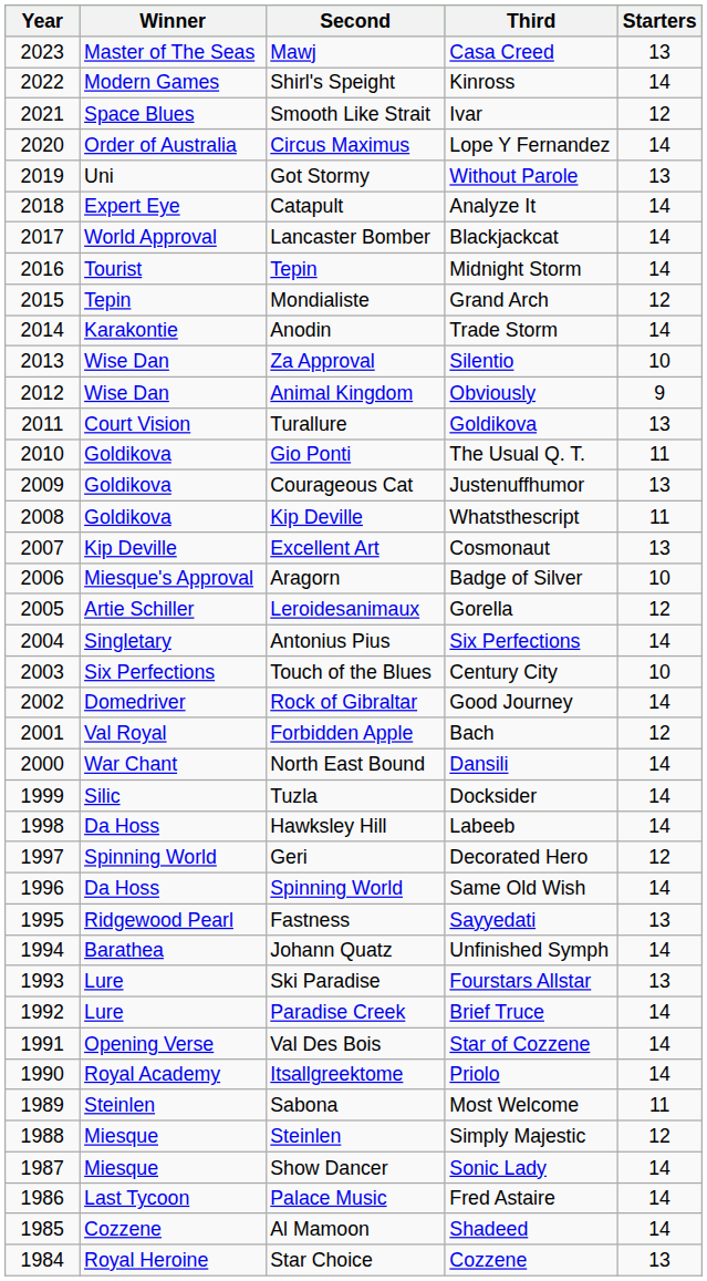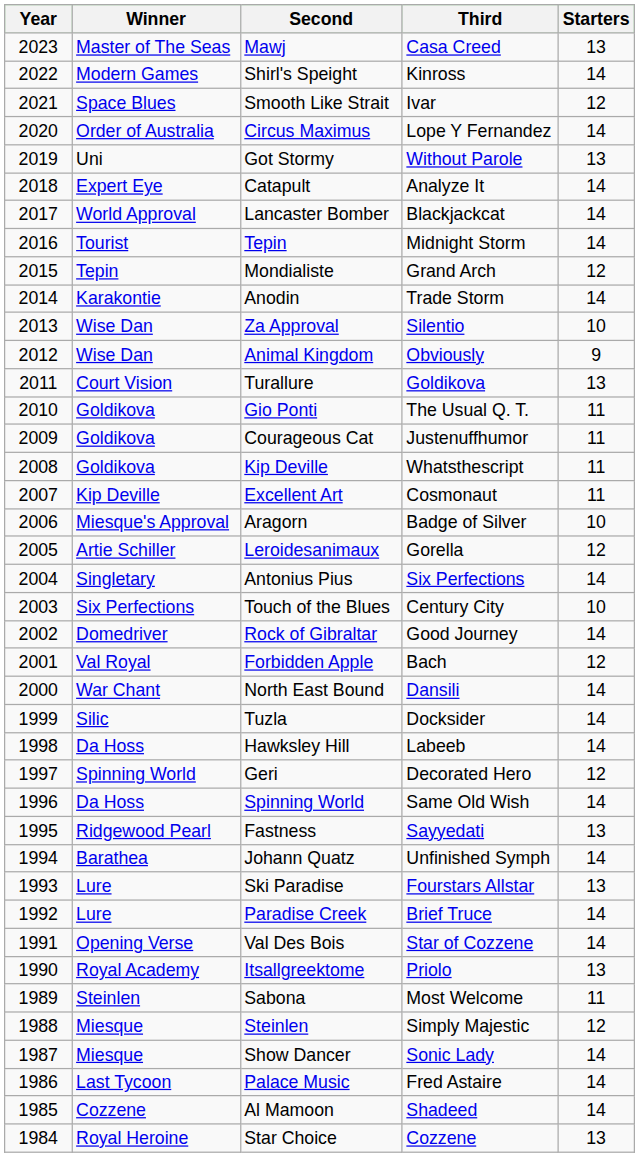 <table class = "wikitable sortable" | border="1" cellpadding="0" style="border-collapse: collapse; font-size:90%">
 <tr bgcolor="#77dd77" align="center">
 <th width="48px"><strong>Year</strong></th>
 <th width="130px"><strong>Winner</strong></th>
 <th width="125px"><strong>Second</strong></th>
 <th width="120px"><strong>Third</strong></th>
 <th width="55px"><strong>Starters</strong></th>
 </tr>
 <tr>
 <td align=center>2023</td>
 <td><a href='#'>Master of The Seas</a></td>
 <td><a href='#'>Mawj</a></td>
 <td><a href='#'>Casa Creed</a></td>
 <td align=center>13</td>
 </tr>
 <tr>
 <td align=center>2022</td>
 <td><a href='#'>Modern Games</a></td>
 <td>Shirl's Speight</td>
 <td>Kinross</td>
 <td align=center>14</td>
 </tr>
 <tr>
 <td align=center>2021</td>
 <td><a href='#'>Space Blues</a></td>
 <td>Smooth Like Strait</td>
 <td>Ivar</td>
 <td align=center>12</td>
 </tr>
 <tr>
 <td align=center>2020</td>
 <td><a href='#'>Order of Australia</a></td>
 <td><a href='#'>Circus Maximus</a></td>
 <td>Lope Y Fernandez</td>
 <td align=center>14</td>
 </tr>
 <tr>
 <td align=center>2019</td>
 <td>Uni</td>
 <td>Got Stormy</td>
 <td><a href='#'>Without Parole</a></td>
 <td align=center>13</td>
 </tr>
 <tr>
 <td align=center>2018</td>
 <td><a href='#'>Expert Eye</a></td>
 <td>Catapult</td>
 <td>Analyze It</td>
 <td align=center>14</td>
 </tr>
 <tr>
 <td align=center>2017</td>
 <td><a href='#'>World Approval</a></td>
 <td>Lancaster Bomber</td>
 <td>Blackjackcat</td>
 <td align=center>14</td>
 </tr>
 <tr>
 <td align=center>2016</td>
 <td><a href='#'>Tourist</a></td>
 <td><a href='#'>Tepin</a></td>
 <td>Midnight Storm</td>
 <td align=center>14</td>
 </tr>
 <tr>
 <td align=center>2015</td>
 <td><a href='#'>Tepin</a></td>
 <td>Mondialiste</td>
 <td>Grand Arch</td>
 <td align=center>12</td>
 </tr>
 <tr>
 <td align=center>2014</td>
 <td><a href='#'>Karakontie</a></td>
 <td>Anodin</td>
 <td>Trade Storm</td>
 <td align=center>14</td>
 </tr>
 <tr>
 <td align=center>2013</td>
 <td><a href='#'>Wise Dan</a></td>
 <td><a href='#'>Za Approval</a></td>
 <td><a href='#'>Silentio</a></td>
 <td align=center>10</td>
 </tr>
 <tr>
 <td align=center>2012</td>
 <td><a href='#'>Wise Dan</a></td>
 <td><a href='#'>Animal Kingdom</a></td>
 <td><a href='#'>Obviously</a></td>
 <td align=center>9</td>
 </tr>
 <tr>
 <td align=center>2011</td>
 <td><a href='#'>Court Vision</a></td>
 <td>Turallure</td>
 <td><a href='#'>Goldikova</a></td>
 <td align=center>13</td>
 </tr>
 <tr>
 <td align=center>2010</td>
 <td><a href='#'>Goldikova</a></td>
 <td><a href='#'>Gio Ponti</a></td>
 <td>The Usual Q. T.</td>
 <td align=center>11</td>
 </tr>
 <tr>
 <td align=center>2009</td>
 <td><a href='#'>Goldikova</a></td>
 <td>Courageous Cat</td>
 <td>Justenuffhumor</td>
-<td align=center>13</td>
+<td align=center>11</td>
 </tr>
 <tr>
 <td align=center>2008</td>
 <td><a href='#'>Goldikova</a></td>
 <td><a href='#'>Kip Deville</a></td>
 <td>Whatsthescript</td>
 <td align=center>11</td>
 </tr>
 <tr>
 <td align=center>2007</td>
 <td><a href='#'>Kip Deville</a></td>
 <td><a href='#'>Excellent Art</a></td>
 <td>Cosmonaut</td>
-<td align=center>13</td>
+<td align=center>11</td>
 </tr>
 <tr>
 <td align=center>2006</td>
 <td><a href='#'>Miesque's Approval</a></td>
 <td>Aragorn</td>
 <td>Badge of Silver</td>
 <td align=center>10</td>
 </tr>
 <tr>
 <td align=center>2005</td>
 <td><a href='#'>Artie Schiller</a></td>
 <td><a href='#'>Leroidesanimaux</a></td>
 <td>Gorella</td>
 <td align=center>12</td>
 </tr>
 <tr>
 <td align=center>2004</td>
 <td><a href='#'>Singletary</a></td>
 <td>Antonius Pius</td>
 <td><a href='#'>Six Perfections</a></td>
 <td align=center>14</td>
 </tr>
 <tr>
 <td align=center>2003</td>
 <td><a href='#'>Six Perfections</a></td>
 <td>Touch of the Blues</td>
 <td>Century City</td>
 <td align=center>10</td>
 </tr>
 <tr>
 <td align=center>2002</td>
 <td><a href='#'>Domedriver</a></td>
 <td><a href='#'>Rock of Gibraltar</a></td>
 <td>Good Journey</td>
 <td align=center>14</td>
 </tr>
 <tr>
 <td align=center>2001</td>
 <td><a href='#'>Val Royal</a></td>
 <td><a href='#'>Forbidden Apple</a></td>
 <td>Bach</td>
 <td align=center>12</td>
 </tr>
 <tr>
 <td align=center>2000</td>
 <td><a href='#'>War Chant</a></td>
 <td>North East Bound</td>
 <td><a href='#'>Dansili</a></td>
 <td align=center>14</td>
 </tr>
 <tr>
 <td align=center>1999</td>
 <td><a href='#'>Silic</a></td>
 <td>Tuzla</td>
 <td>Docksider</td>
 <td align=center>14</td>
 </tr>
 <tr>
 <td align=center>1998</td>
 <td><a href='#'>Da Hoss</a></td>
 <td>Hawksley Hill</td>
 <td>Labeeb</td>
 <td align=center>14</td>
 </tr>
 <tr>
 <td align=center>1997</td>
 <td><a href='#'>Spinning World</a></td>
 <td>Geri</td>
 <td>Decorated Hero</td>
 <td align=center>12</td>
 </tr>
 <tr>
 <td align=center>1996</td>
 <td><a href='#'>Da Hoss</a></td>
 <td><a href='#'>Spinning World</a></td>
 <td>Same Old Wish</td>
 <td align=center>14</td>
 </tr>
 <tr>
 <td align=center>1995</td>
 <td><a href='#'>Ridgewood Pearl</a></td>
 <td>Fastness</td>
 <td><a href='#'>Sayyedati</a></td>
 <td align=center>13</td>
 </tr>
 <tr>
 <td align=center>1994</td>
 <td><a href='#'>Barathea</a></td>
 <td>Johann Quatz</td>
 <td>Unfinished Symph</td>
 <td align=center>14</td>
 </tr>
 <tr>
 <td align=center>1993</td>
 <td><a href='#'>Lure</a></td>
 <td>Ski Paradise</td>
 <td><a href='#'>Fourstars Allstar</a></td>
 <td align=center>13</td>
 </tr>
 <tr>
 <td align=center>1992</td>
 <td><a href='#'>Lure</a></td>
 <td><a href='#'>Paradise Creek</a></td>
 <td><a href='#'>Brief Truce</a></td>
 <td align=center>14</td>
 </tr>
 <tr>
 <td align=center>1991</td>
 <td><a href='#'>Opening Verse</a></td>
 <td>Val Des Bois</td>
 <td><a href='#'>Star of Cozzene</a></td>
 <td align=center>14</td>
 </tr>
 <tr>
 <td align=center>1990</td>
 <td><a href='#'>Royal Academy</a></td>
 <td><a href='#'>Itsallgreektome</a></td>
 <td><a href='#'>Priolo</a></td>
-<td align=center>14</td>
+<td align=center>13</td>
 </tr>
 <tr>
 <td align=center>1989</td>
 <td><a href='#'>Steinlen</a></td>
 <td>Sabona</td>
 <td>Most Welcome</td>
 <td align=center>11</td>
 </tr>
 <tr>
 <td align=center>1988</td>
 <td><a href='#'>Miesque</a></td>
 <td><a href='#'>Steinlen</a></td>
 <td>Simply Majestic</td>
 <td align=center>12</td>
 </tr>
 <tr>
 <td align=center>1987</td>
 <td><a href='#'>Miesque</a></td>
 <td>Show Dancer</td>
 <td><a href='#'>Sonic Lady</a></td>
 <td align=center>14</td>
 </tr>
 <tr>
 <td align=center>1986</td>
 <td><a href='#'>Last Tycoon</a></td>
 <td><a href='#'>Palace Music</a></td>
 <td>Fred Astaire</td>
 <td align=center>14</td>
 </tr>
 <tr>
 <td align=center>1985</td>
 <td><a href='#'>Cozzene</a></td>
 <td>Al Mamoon</td>
 <td><a href='#'>Shadeed</a></td>
 <td align=center>14</td>
 </tr>
 <tr>
 <td align=center>1984</td>
 <td><a href='#'>Royal Heroine</a></td>
 <td>Star Choice</td>
 <td><a href='#'>Cozzene</a></td>
 <td align=center>13</td>
 </tr>
 </table>
